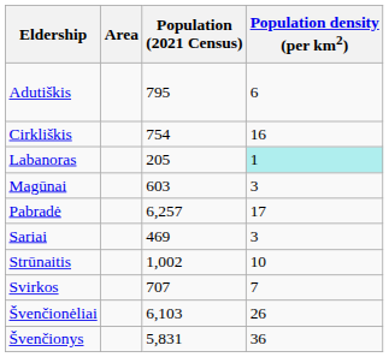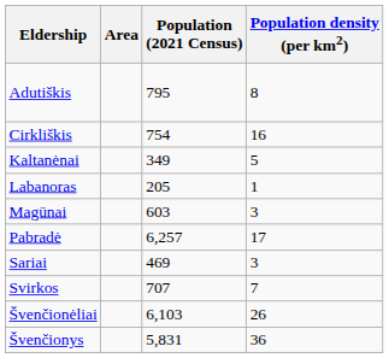 <table class="sortable wikitable" style="text-align: left; margin: 0 0 0 0;">
 <tr>
 <th height="50px" scope="col">Eldership</th>
 <th scope="col">Area</th>
 <th scope="col"><strong>Population <br>(2021 Census)</strong></th>
 <th><a href='#'>Population density</a><br>(per km<sup>2</sup>)</th>
 </tr>
 <tr>
 <td height="50px" scope="row"><a href='#'>Adutiškis</a></td>
 <td></td>
 <td>795</td>
-<td>6</td>
+<td>8</td>
 </tr>
 <tr>
 <td><a href='#'>Cirkliškis</a></td>
 <td></td>
 <td>754</td>
 <td>16</td>
 </tr>
 <tr>
+<td><a href='#'>Kaltanėnai</a></td>
+<td></td>
+<td>349</td>
+<td>5</td>
+</tr>
+<tr>
 <td><a href='#'>Labanoras</a></td>
 <td></td>
 <td>205</td>
-<td style="background: paleturquoise;">1</td>
+<td>1</td>
 </tr>
 <tr>
 <td><a href='#'>Magūnai</a></td>
 <td></td>
 <td>603</td>
 <td>3</td>
 </tr>
 <tr>
 <td><a href='#'>Pabradė</a></td>
 <td></td>
 <td>6,257</td>
 <td>17</td>
 </tr>
 <tr>
 <td><a href='#'>Sariai</a></td>
 <td></td>
 <td>469</td>
 <td>3</td>
 </tr>
 <tr>
-<td><a href='#'>Strūnaitis</a></td>
-<td></td>
-<td>1,002</td>
-<td>10</td>
-</tr>
-<tr>
 <td><a href='#'>Svirkos</a></td>
 <td></td>
 <td>707</td>
 <td>7</td>
 </tr>
 <tr>
 <td><a href='#'>Švenčionėliai</a></td>
 <td></td>
 <td>6,103</td>
 <td>26</td>
 </tr>
 <tr>
 <td><a href='#'>Švenčionys</a></td>
 <td></td>
 <td>5,831</td>
 <td>36</td>
 </tr>
 </table>
